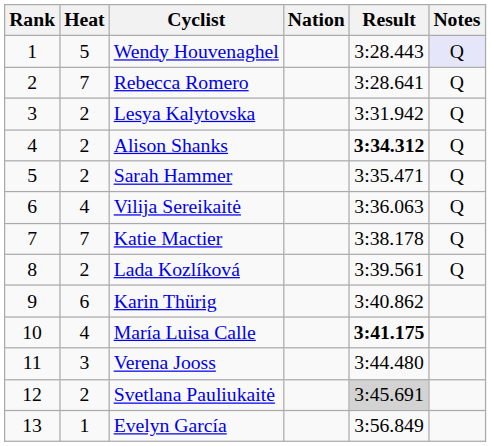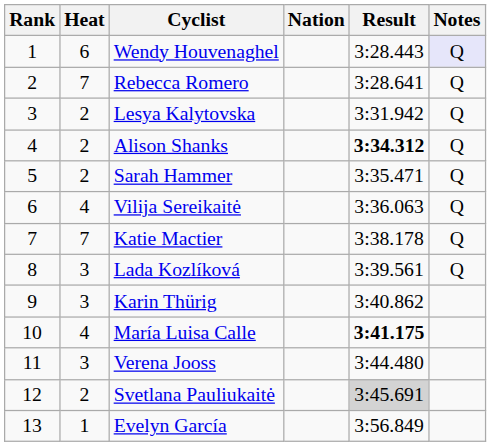 <table class="wikitable sortable" style="text-align:center;">
 <tr>
 <th>Rank</th>
 <th>Heat</th>
 <th>Cyclist</th>
 <th>Nation</th>
 <th>Result</th>
 <th>Notes</th>
 </tr>
 <tr>
 <td>1</td>
-<td>5</td>
+<td>6</td>
 <td align=left><a href='#'>Wendy Houvenaghel</a></td>
 <td align=left></td>
 <td>3:28.443</td>
 <td style="background: lavender;">Q</td>
 </tr>
 <tr>
 <td>2</td>
 <td>7</td>
 <td align=left><a href='#'>Rebecca Romero</a></td>
 <td align=left></td>
 <td>3:28.641</td>
 <td>Q</td>
 </tr>
 <tr>
 <td>3</td>
 <td>2</td>
 <td align=left><a href='#'>Lesya Kalytovska</a></td>
 <td align=left></td>
 <td>3:31.942</td>
 <td>Q</td>
 </tr>
 <tr>
 <td>4</td>
 <td>2</td>
 <td align=left><a href='#'>Alison Shanks</a></td>
 <td align=left></td>
 <td><strong>3:34.312</strong></td>
 <td>Q</td>
 </tr>
 <tr>
 <td>5</td>
 <td>2</td>
 <td align=left><a href='#'>Sarah Hammer</a></td>
 <td align=left></td>
 <td>3:35.471</td>
 <td>Q</td>
 </tr>
 <tr>
 <td>6</td>
 <td>4</td>
 <td align=left><a href='#'>Vilija Sereikaitė</a></td>
 <td align=left></td>
 <td>3:36.063</td>
 <td>Q</td>
 </tr>
 <tr>
 <td>7</td>
 <td>7</td>
 <td align=left><a href='#'>Katie Mactier</a></td>
 <td align=left></td>
 <td>3:38.178</td>
 <td>Q</td>
 </tr>
 <tr>
 <td>8</td>
-<td>2</td>
+<td>3</td>
 <td align=left><a href='#'>Lada Kozlíková</a></td>
 <td align=left></td>
 <td>3:39.561</td>
 <td>Q</td>
 </tr>
 <tr>
 <td>9</td>
-<td>6</td>
+<td>3</td>
 <td align=left><a href='#'>Karin Thürig</a></td>
 <td align=left></td>
 <td>3:40.862</td>
 <td></td>
 </tr>
 <tr>
 <td>10</td>
 <td>4</td>
 <td align=left><a href='#'>María Luisa Calle</a></td>
 <td align=left></td>
 <td><strong>3:41.175</strong></td>
 <td></td>
 </tr>
 <tr>
 <td>11</td>
 <td>3</td>
 <td align=left><a href='#'>Verena Jooss</a></td>
 <td align=left></td>
 <td>3:44.480</td>
 <td></td>
 </tr>
 <tr>
 <td>12</td>
 <td>2</td>
 <td align=left><a href='#'>Svetlana Pauliukaitė</a></td>
 <td align=left></td>
 <td style="background: lightgrey;">3:45.691</td>
 <td></td>
 </tr>
 <tr>
 <td>13</td>
 <td>1</td>
 <td align=left><a href='#'>Evelyn García</a></td>
 <td align=left></td>
 <td>3:56.849</td>
 <td></td>
 </tr>
 </table>
